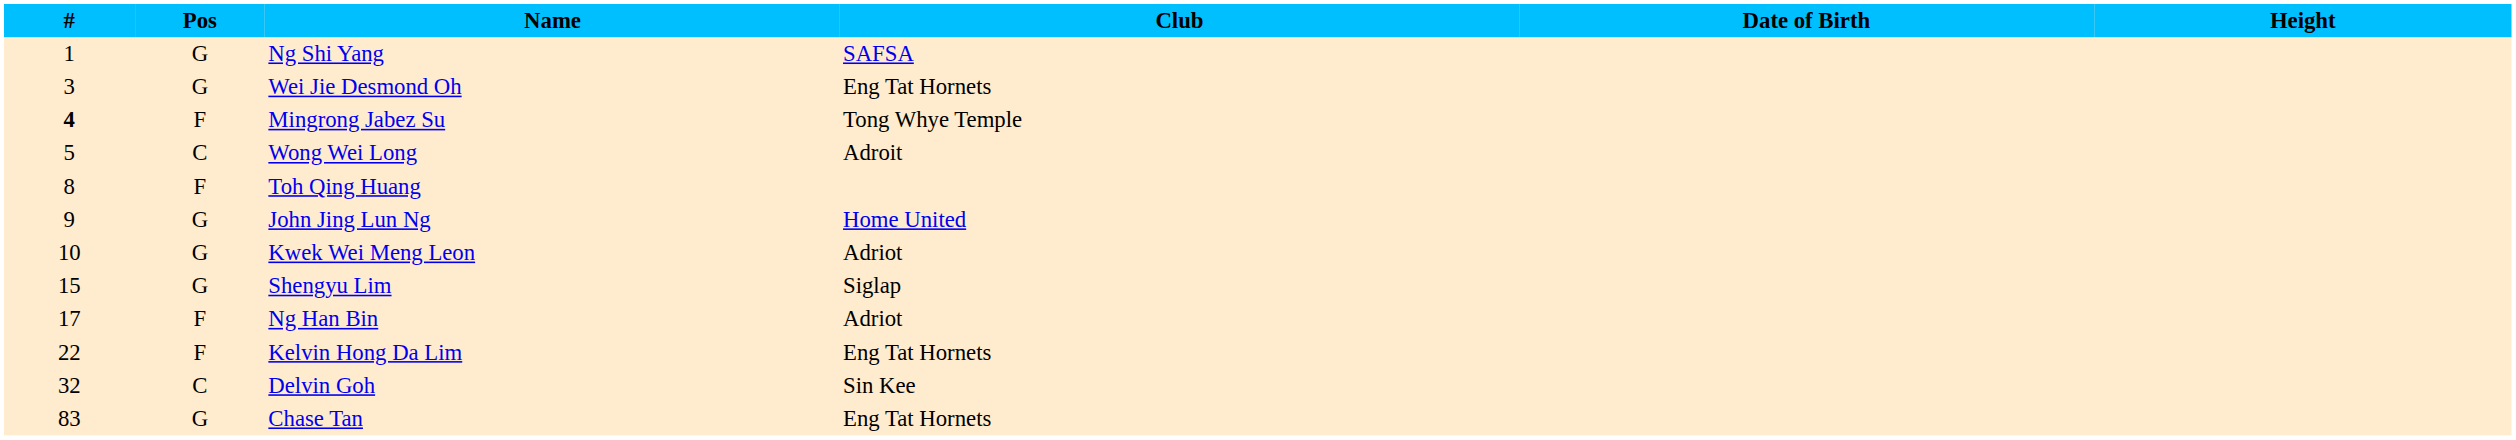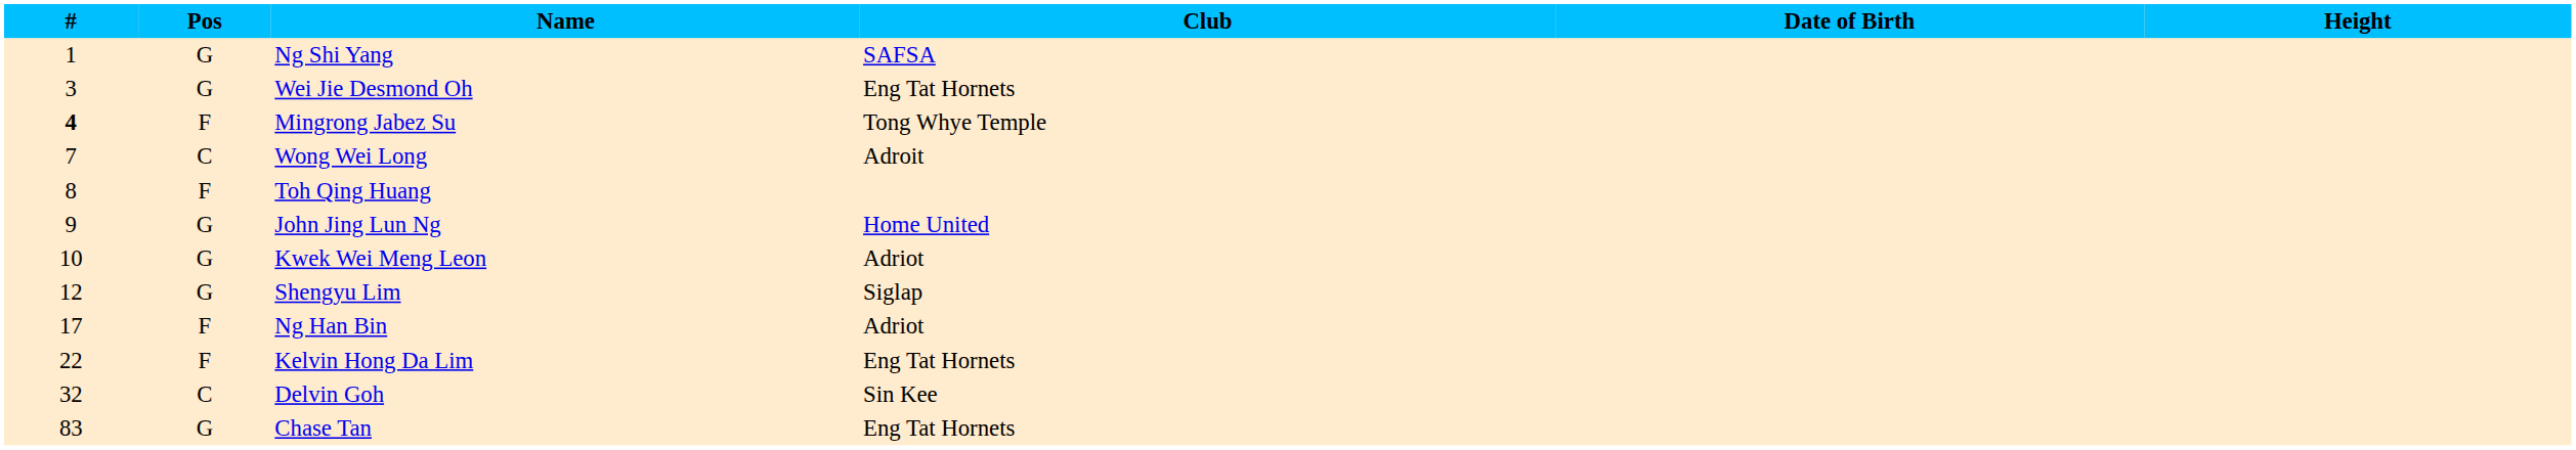 <table border=0 cellpadding=2 cellspacing=0  |- bgcolor=#FFECCE style="text-align:center; font-size:90%;" width=80%>
 <tr bgcolor=#00BFFF>
 <th width=5%>#</th>
 <th width=5%>Pos</th>
 <th width=22%>Name</th>
 <th width=26%>Club</th>
 <th width=22%>Date of Birth</th>
 <th width=16%>Height</th>
 </tr>
 <tr>
 <td>1</td>
 <td>G</td>
 <td align=left><a href='#'>Ng Shi Yang</a></td>
 <td align=left> <a href='#'>SAFSA</a></td>
 <td align=left></td>
 <td></td>
 </tr>
 <tr>
 <td>3</td>
 <td>G</td>
 <td align=left><a href='#'>Wei Jie Desmond Oh</a></td>
 <td align=left> Eng Tat Hornets</td>
 <td align=left></td>
 <td></td>
 </tr>
 <tr>
 <td><strong>4</strong></td>
 <td>F</td>
 <td align=left><a href='#'>Mingrong Jabez Su</a></td>
 <td align=left> Tong Whye Temple</td>
 <td align=left></td>
 <td></td>
 </tr>
 <tr>
-<td>5</td>
+<td>7</td>
 <td>C</td>
 <td align=left><a href='#'>Wong Wei Long</a></td>
 <td align=left> Adroit</td>
 <td align=left></td>
 <td></td>
 </tr>
 <tr>
 <td>8</td>
 <td>F</td>
 <td align=left><a href='#'>Toh Qing Huang</a></td>
 <td align=left></td>
 <td align=left></td>
 <td></td>
 </tr>
 <tr>
 <td>9</td>
 <td>G</td>
 <td align=left><a href='#'>John Jing Lun Ng</a></td>
 <td align=left> <a href='#'>Home United</a></td>
 <td align=left></td>
 <td></td>
 </tr>
 <tr>
 <td>10</td>
 <td>G</td>
 <td align=left><a href='#'>Kwek Wei Meng Leon</a></td>
 <td align=left> Adriot</td>
 <td align=left></td>
 <td></td>
 </tr>
 <tr>
-<td>15</td>
+<td>12</td>
 <td>G</td>
 <td align=left><a href='#'>Shengyu Lim</a></td>
 <td align=left> Siglap</td>
 <td align=left></td>
 <td></td>
 </tr>
 <tr>
 <td>17</td>
 <td>F</td>
 <td align=left><a href='#'>Ng Han Bin</a></td>
 <td align=left> Adriot</td>
 <td align=left></td>
 <td></td>
 </tr>
 <tr>
 <td>22</td>
 <td>F</td>
 <td align=left><a href='#'>Kelvin Hong Da Lim</a></td>
 <td align=left> Eng Tat Hornets</td>
 <td align=left></td>
 <td></td>
 </tr>
 <tr>
 <td>32</td>
 <td>C</td>
 <td align=left><a href='#'>Delvin Goh</a></td>
 <td align=left> Sin Kee</td>
 <td align=left></td>
 <td></td>
 </tr>
 <tr>
 <td>83</td>
 <td>G</td>
 <td align=left><a href='#'>Chase Tan</a></td>
 <td align=left> Eng Tat Hornets</td>
 <td align=left></td>
 <td></td>
 </tr>
 <tr>
 </tr>
 </table>
